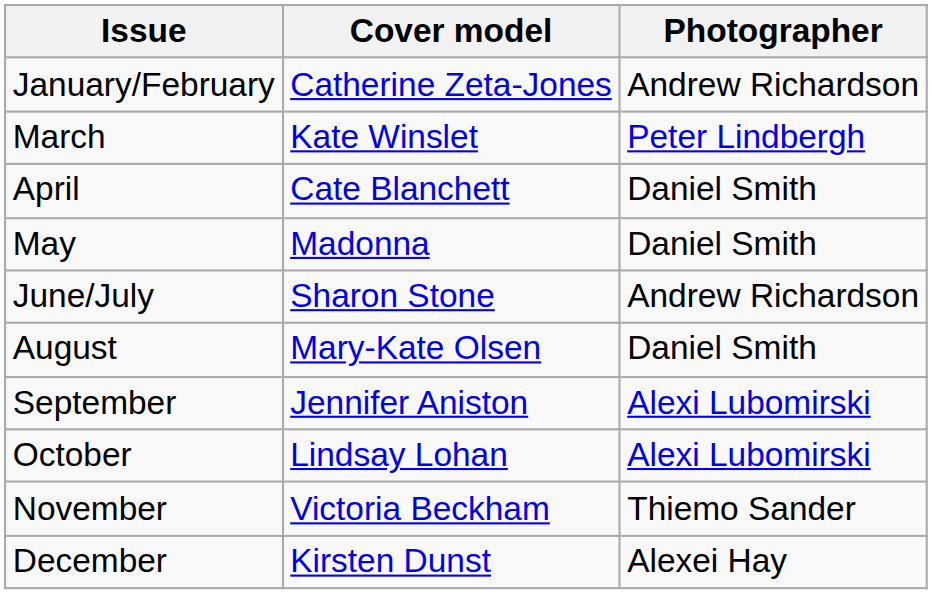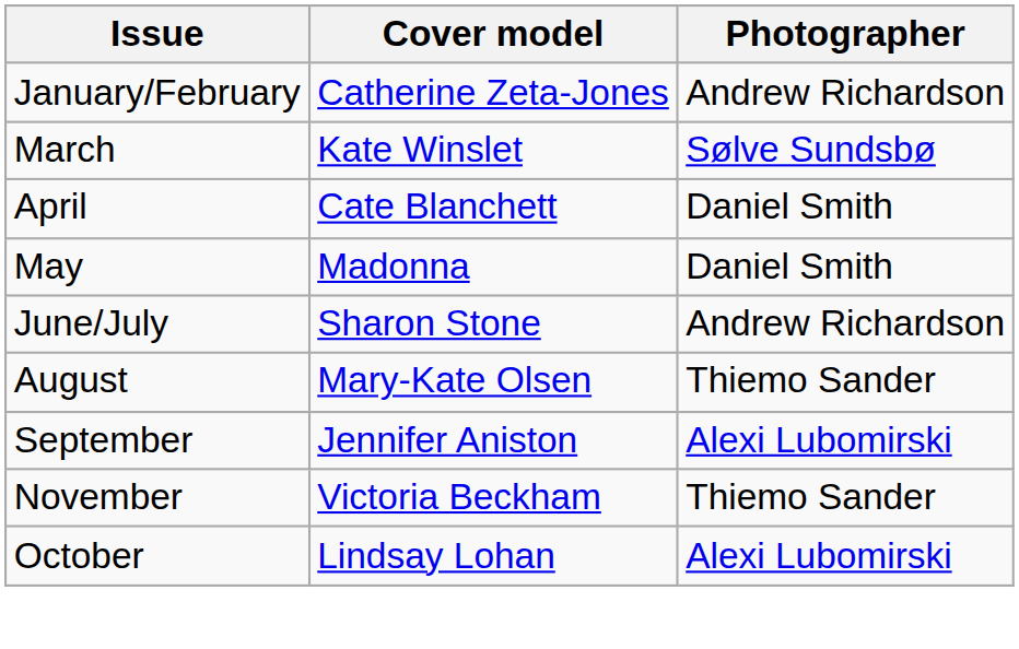 <table class="sortable wikitable">
 <tr>
 <th>Issue</th>
 <th>Cover model</th>
 <th>Photographer</th>
 </tr>
 <tr>
 <td>January/February</td>
 <td><a href='#'>Catherine Zeta-Jones</a></td>
 <td>Andrew Richardson</td>
 </tr>
 <tr>
 <td>March</td>
 <td><a href='#'>Kate Winslet</a></td>
-<td><a href='#'>Peter Lindbergh</a></td>
+<td><a href='#'>Sølve Sundsbø</a></td>
 </tr>
 <tr>
 <td>April</td>
 <td><a href='#'>Cate Blanchett</a></td>
 <td>Daniel Smith</td>
 </tr>
 <tr>
 <td>May</td>
 <td><a href='#'>Madonna</a></td>
 <td>Daniel Smith</td>
 </tr>
 <tr>
 <td>June/July</td>
 <td><a href='#'>Sharon Stone</a></td>
 <td>Andrew Richardson</td>
 </tr>
 <tr>
 <td>August</td>
 <td><a href='#'>Mary-Kate Olsen</a></td>
-<td>Daniel Smith</td>
+<td>Thiemo Sander</td>
 </tr>
 <tr>
 <td>September</td>
 <td><a href='#'>Jennifer Aniston</a></td>
-<td><a href='#'>Alexi Lubomirski</a></td>
-</tr>
-<tr>
-<td>October</td>
-<td><a href='#'>Lindsay Lohan</a></td>
 <td><a href='#'>Alexi Lubomirski</a></td>
 </tr>
 <tr>
 <td>November</td>
 <td><a href='#'>Victoria Beckham</a></td>
 <td>Thiemo Sander</td>
 </tr>
 <tr>
-<td>December</td>
-<td><a href='#'>Kirsten Dunst</a></td>
-<td>Alexei Hay</td>
+<td>October</td>
+<td><a href='#'>Lindsay Lohan</a></td>
+<td><a href='#'>Alexi Lubomirski</a></td>
 </tr>
 </table>
